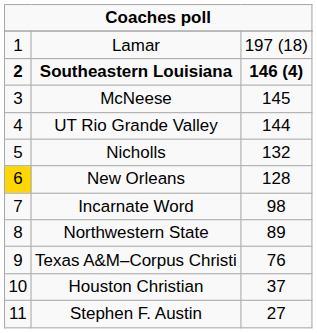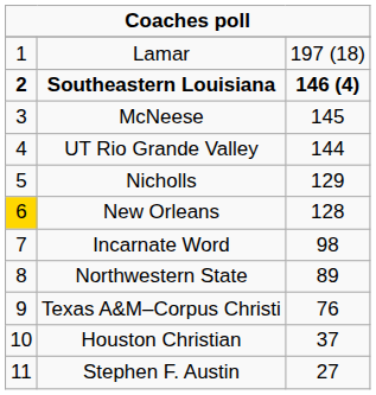 <table class="wikitable collapsible">
 <tr align="center">
 <td align="center" Colspan="3"><strong>Coaches poll</strong></td>
 </tr>
 <tr align="center">
 </tr>
 <tr align="center">
 <td>1</td>
 <td>Lamar</td>
 <td>197 (18)</td>
 </tr>
 <tr align="center">
 <td><strong>2</strong></td>
 <td><strong>Southeastern Louisiana</strong></td>
 <td><strong>146 (4)</strong></td>
 </tr>
 <tr align="center">
 <td>3</td>
 <td>McNeese</td>
 <td>145</td>
 </tr>
 <tr align="center">
 <td>4</td>
 <td>UT Rio Grande Valley</td>
 <td>144</td>
 </tr>
 <tr align="center">
 <td>5</td>
 <td>Nicholls</td>
-<td>132</td>
+<td>129</td>
 </tr>
 <tr align="center">
 <td style="background: gold;">6</td>
 <td>New Orleans</td>
 <td>128</td>
 </tr>
 <tr align="center">
 <td>7</td>
 <td>Incarnate Word</td>
 <td>98</td>
 </tr>
 <tr align="center">
 <td>8</td>
 <td>Northwestern State</td>
 <td>89</td>
 </tr>
 <tr align="center">
 <td>9</td>
 <td>Texas A&M–Corpus Christi</td>
 <td>76</td>
 </tr>
 <tr align="center">
 <td>10</td>
 <td>Houston Christian</td>
 <td>37</td>
 </tr>
 <tr align="center">
 <td>11</td>
 <td>Stephen F. Austin</td>
 <td>27</td>
 </tr>
 </table>
